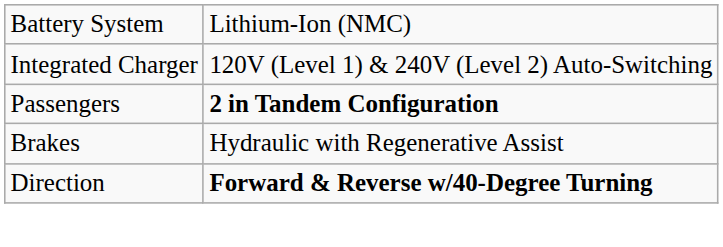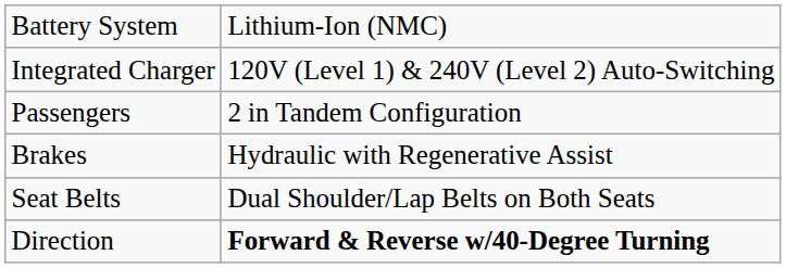 <table class="wikitable sortable">
 <tr>
 <td align="left">Battery System</td>
 <td align="left">Lithium-Ion (NMC)</td>
 </tr>
 <tr>
 <td align="left">Integrated Charger</td>
 <td align="left">120V (Level 1) & 240V (Level 2) Auto-Switching</td>
 </tr>
 <tr>
 <td align="left">Passengers</td>
-<td align="left"><strong>2 in Tandem Configuration</strong></td>
+<td align="left">2 in Tandem Configuration</td>
 </tr>
 <tr>
 <td align="left">Brakes</td>
 <td align="left">Hydraulic with Regenerative Assist</td>
 </tr>
 <tr>
+<td align="left">Seat Belts</td>
+<td align="left">Dual Shoulder/Lap Belts on Both Seats</td>
+</tr>
+<tr>
 <td align="left">Direction</td>
 <td align="left"><strong>Forward & Reverse w/40-Degree Turning</strong></td>
 </tr>
 </table>
